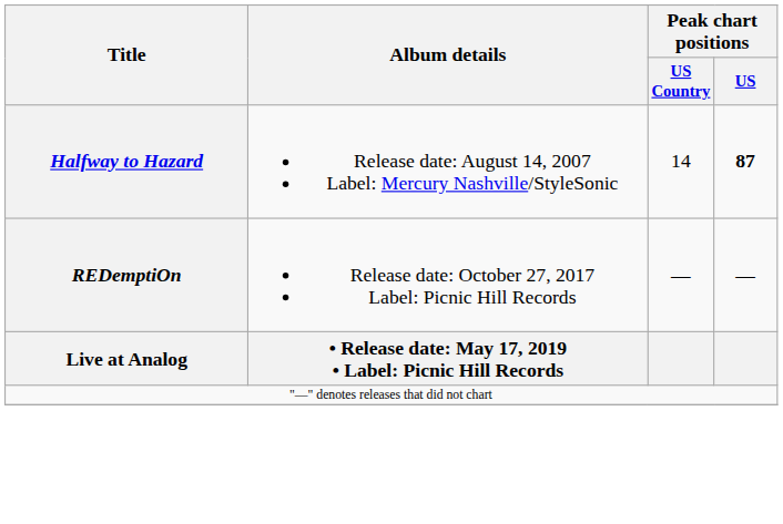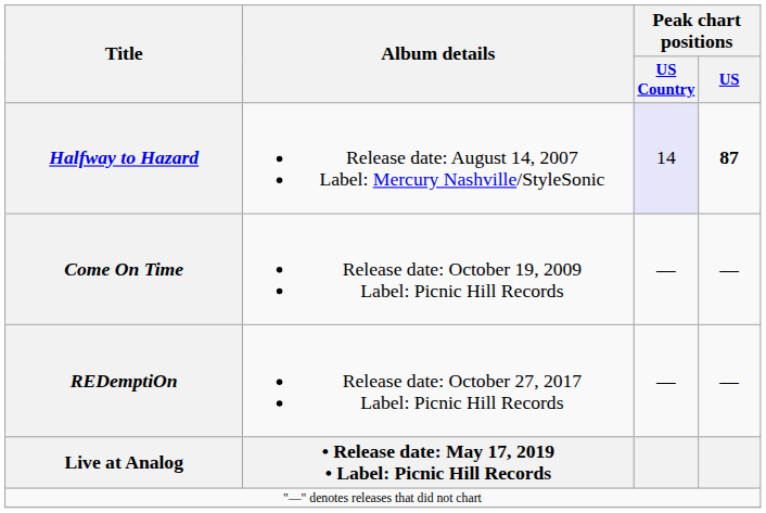 <table class="wikitable plainrowheaders" style="text-align:center;">
 <tr>
 <th rowspan="2" style="width:12em;">Title</th>
 <th rowspan="2" style="width:20em;">Album details</th>
 <th colspan="2">Peak chart<br>positions</th>
 </tr>
 <tr style="font-size:smaller;">
 <th width="45"><a href='#'>US Country</a></th>
 <th width="45"><a href='#'>US</a></th>
 </tr>
 <tr>
 <th scope="row"><em><a href='#'>Halfway to Hazard</a></em></th>
 <td><br><ul><li>Release date: August 14, 2007</li><li>Label: <a href='#'>Mercury Nashville</a>/StyleSonic</li></ul></td>
-<td>14</td>
+<td style="background: lavender;">14</td>
 <td><strong>87</strong></td>
+</tr>
+<tr>
+<th scope="row"><em>Come On Time</em></th>
+<td><br><ul><li>Release date: October 19, 2009</li><li>Label: Picnic Hill Records</li></ul></td>
+<td>—</td>
+<td>—</td>
 </tr>
 <tr>
 <th scope="row"><em>REDemptiOn</em></th>
 <td><br><ul><li>Release date: October 27, 2017</li><li>Label: Picnic Hill Records</li></ul></td>
 <td>—</td>
 <td>—</td>
 </tr>
 <tr>
 <th>Live at Analog</th>
 <th>•        Release date: May 17, 2019<br>•           Label: Picnic Hill Records</th>
 <th></th>
 <th></th>
 </tr>
 <tr>
 <td colspan="4" style="font-size:8pt">"—" denotes releases that did not chart</td>
 </tr>
 <tr>
 </tr>
 </table>
